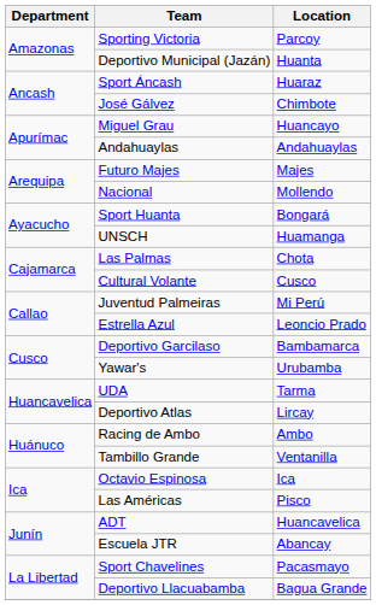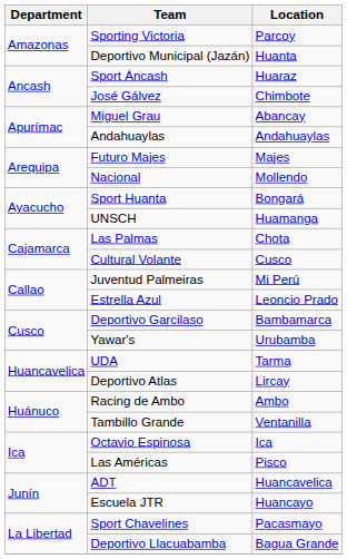 <table class="wikitable">
 <tr>
 <th>Department</th>
 <th>Team</th>
 <th>Location</th>
 </tr>
 <tr>
 <td rowspan="2"><a href='#'>Amazonas</a></td>
 <td><a href='#'>Sporting Victoria</a></td>
 <td><a href='#'>Parcoy</a></td>
 </tr>
 <tr>
 <td>Deportivo Municipal (Jazán)</td>
 <td><a href='#'>Huanta</a></td>
 </tr>
 <tr>
 <td rowspan="2"><a href='#'>Ancash</a></td>
 <td><a href='#'>Sport Áncash</a></td>
 <td><a href='#'>Huaraz</a></td>
 </tr>
 <tr>
 <td><a href='#'>José Gálvez</a></td>
 <td><a href='#'>Chimbote</a></td>
 </tr>
 <tr>
 <td rowspan="2"><a href='#'>Apurímac</a></td>
 <td><a href='#'>Miguel Grau</a></td>
-<td><a href='#'>Huancayo</a></td>
+<td><a href='#'>Abancay</a></td>
 </tr>
 <tr>
 <td>Andahuaylas</td>
 <td><a href='#'>Andahuaylas</a></td>
 </tr>
 <tr>
 <td rowspan="2"><a href='#'>Arequipa</a></td>
 <td><a href='#'>Futuro Majes</a></td>
 <td><a href='#'>Majes</a></td>
 </tr>
 <tr>
 <td><a href='#'>Nacional</a></td>
 <td><a href='#'>Mollendo</a></td>
 </tr>
 <tr>
 <td rowspan="2"><a href='#'>Ayacucho</a></td>
 <td><a href='#'>Sport Huanta</a></td>
 <td><a href='#'>Bongará</a></td>
 </tr>
 <tr>
 <td>UNSCH</td>
 <td><a href='#'>Huamanga</a></td>
 </tr>
 <tr>
 <td rowspan="2"><a href='#'>Cajamarca</a></td>
 <td><a href='#'>Las Palmas</a></td>
 <td><a href='#'>Chota</a></td>
 </tr>
 <tr>
 <td><a href='#'>Cultural Volante</a></td>
 <td><a href='#'>Cusco</a></td>
 </tr>
 <tr>
 <td rowspan="2"><a href='#'>Callao</a></td>
 <td>Juventud Palmeiras</td>
 <td><a href='#'>Mi Perú</a></td>
 </tr>
 <tr>
 <td><a href='#'>Estrella Azul</a></td>
 <td><a href='#'>Leoncio Prado</a></td>
 </tr>
 <tr>
 <td rowspan="2"><a href='#'>Cusco</a></td>
 <td><a href='#'>Deportivo Garcilaso</a></td>
 <td><a href='#'>Bambamarca</a></td>
 </tr>
 <tr>
 <td>Yawar's</td>
 <td><a href='#'>Urubamba</a></td>
 </tr>
 <tr>
 <td rowspan="2"><a href='#'>Huancavelica</a></td>
 <td><a href='#'>UDA</a></td>
 <td><a href='#'>Tarma</a></td>
 </tr>
 <tr>
 <td>Deportivo Atlas</td>
 <td><a href='#'>Lircay</a></td>
 </tr>
 <tr>
 <td rowspan="2"><a href='#'>Huánuco</a></td>
 <td>Racing de Ambo</td>
 <td><a href='#'>Ambo</a></td>
 </tr>
 <tr>
 <td>Tambillo Grande</td>
 <td><a href='#'>Ventanilla</a></td>
 </tr>
 <tr>
 <td rowspan="2"><a href='#'>Ica</a></td>
 <td><a href='#'>Octavio Espinosa</a></td>
 <td><a href='#'>Ica</a></td>
 </tr>
 <tr>
 <td>Las Américas</td>
 <td><a href='#'>Pisco</a></td>
 </tr>
 <tr>
 <td rowspan="2"><a href='#'>Junín</a></td>
 <td><a href='#'>ADT</a></td>
 <td><a href='#'>Huancavelica</a></td>
 </tr>
 <tr>
 <td>Escuela JTR</td>
-<td><a href='#'>Abancay</a></td>
+<td><a href='#'>Huancayo</a></td>
 </tr>
 <tr>
 <td rowspan="2"><a href='#'>La Libertad</a></td>
 <td><a href='#'>Sport Chavelines</a></td>
 <td><a href='#'>Pacasmayo</a></td>
 </tr>
 <tr>
 <td><a href='#'>Deportivo Llacuabamba</a></td>
 <td><a href='#'>Bagua Grande</a></td>
 </tr>
 <tr>
 </tr>
 </table>
